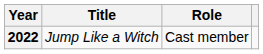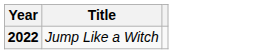 <table class="wikitable sortable plainrowheaders">
 <tr>
 <th scope="col">Year</th>
 <th scope="col">Title</th>
-<th scope="col">Role</th>
 <th scope="col" class="unsortable"></th>
 </tr>
 <tr>
 <th scope="row">2022</th>
 <td><em>Jump Like a Witch</em></td>
-<td>Cast member</td>
 <td></td>
 </tr>
 </table>
